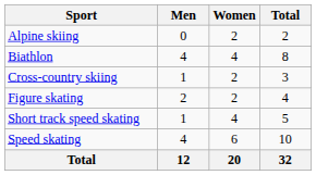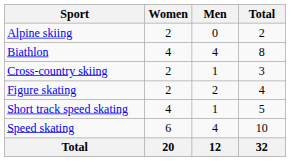 <table class="wikitable sortable" style="text-align:center;">
 <tr>
 <th width=180>Sport</th>
+<th width=55>Women</th>
 <th width=55>Men</th>
-<th width=55>Women</th>
 <th width=55>Total</th>
 </tr>
 <tr>
 <td align=left><a href='#'>Alpine skiing</a></td>
+<td>2</td>
 <td>0</td>
-<td>2</td>
 <td>2</td>
 </tr>
 <tr>
 <td align=left><a href='#'>Biathlon</a></td>
 <td>4</td>
 <td>4</td>
 <td>8</td>
 </tr>
 <tr>
 <td align=left><a href='#'>Cross-country skiing</a></td>
+<td>2</td>
 <td>1</td>
-<td>2</td>
 <td>3</td>
 </tr>
 <tr>
 <td align=left><a href='#'>Figure skating</a></td>
 <td>2</td>
 <td>2</td>
 <td>4</td>
 </tr>
 <tr>
 <td align=left><a href='#'>Short track speed skating</a></td>
+<td>4</td>
 <td>1</td>
-<td>4</td>
 <td>5</td>
 </tr>
 <tr>
 <td align=left><a href='#'>Speed skating</a></td>
+<td>6</td>
 <td>4</td>
-<td>6</td>
 <td>10</td>
 </tr>
 <tr>
 <th>Total</th>
+<th>20</th>
 <th>12</th>
-<th>20</th>
 <th>32</th>
 </tr>
 </table>
